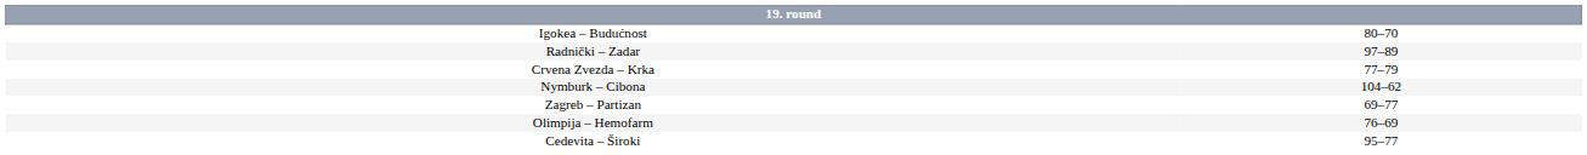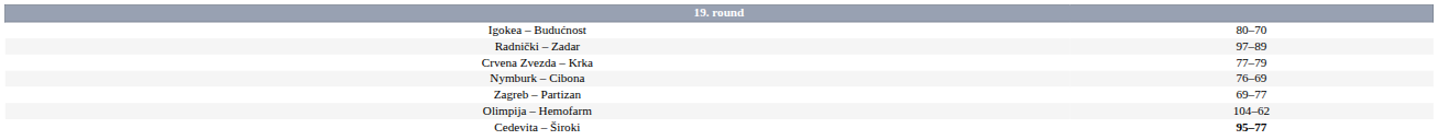 <table border=0 cellspacing=0 cellpadding=1em style="font-size: 85%; border-collapse: collapse;" width=100%>
 <tr>
 <td colspan=5 bgcolor=#98A1B2 style="border:1px solid #7A8392; text-align:center; color:#FFFFFF;"><strong>19. round</strong></td>
 </tr>
 <tr align=center bgcolor=#FFFFFF>
 <td>Igokea – Budućnost</td>
 <td>80–70</td>
 </tr>
 <tr align=center bgcolor=#f5f5f5>
 <td>Radnički – Zadar</td>
 <td>97–89</td>
 </tr>
 <tr align=center bgcolor=#FFFFFF>
 <td>Crvena Zvezda – Krka</td>
 <td>77–79</td>
 </tr>
 <tr align=center bgcolor=#f5f5f5>
 <td>Nymburk – Cibona</td>
-<td>104–62</td>
+<td>76–69</td>
 </tr>
 <tr align=center bgcolor=#FFFFFF>
 <td>Zagreb – Partizan</td>
 <td>69–77</td>
 </tr>
 <tr align=center bgcolor=#f5f5f5>
 <td>Olimpija – Hemofarm</td>
-<td>76–69</td>
+<td>104–62</td>
 </tr>
 <tr align=center bgcolor=#FFFFFF>
 <td>Cedevita – Široki</td>
-<td>95–77</td>
+<td><strong>95–77</strong></td>
 </tr>
 </table>
